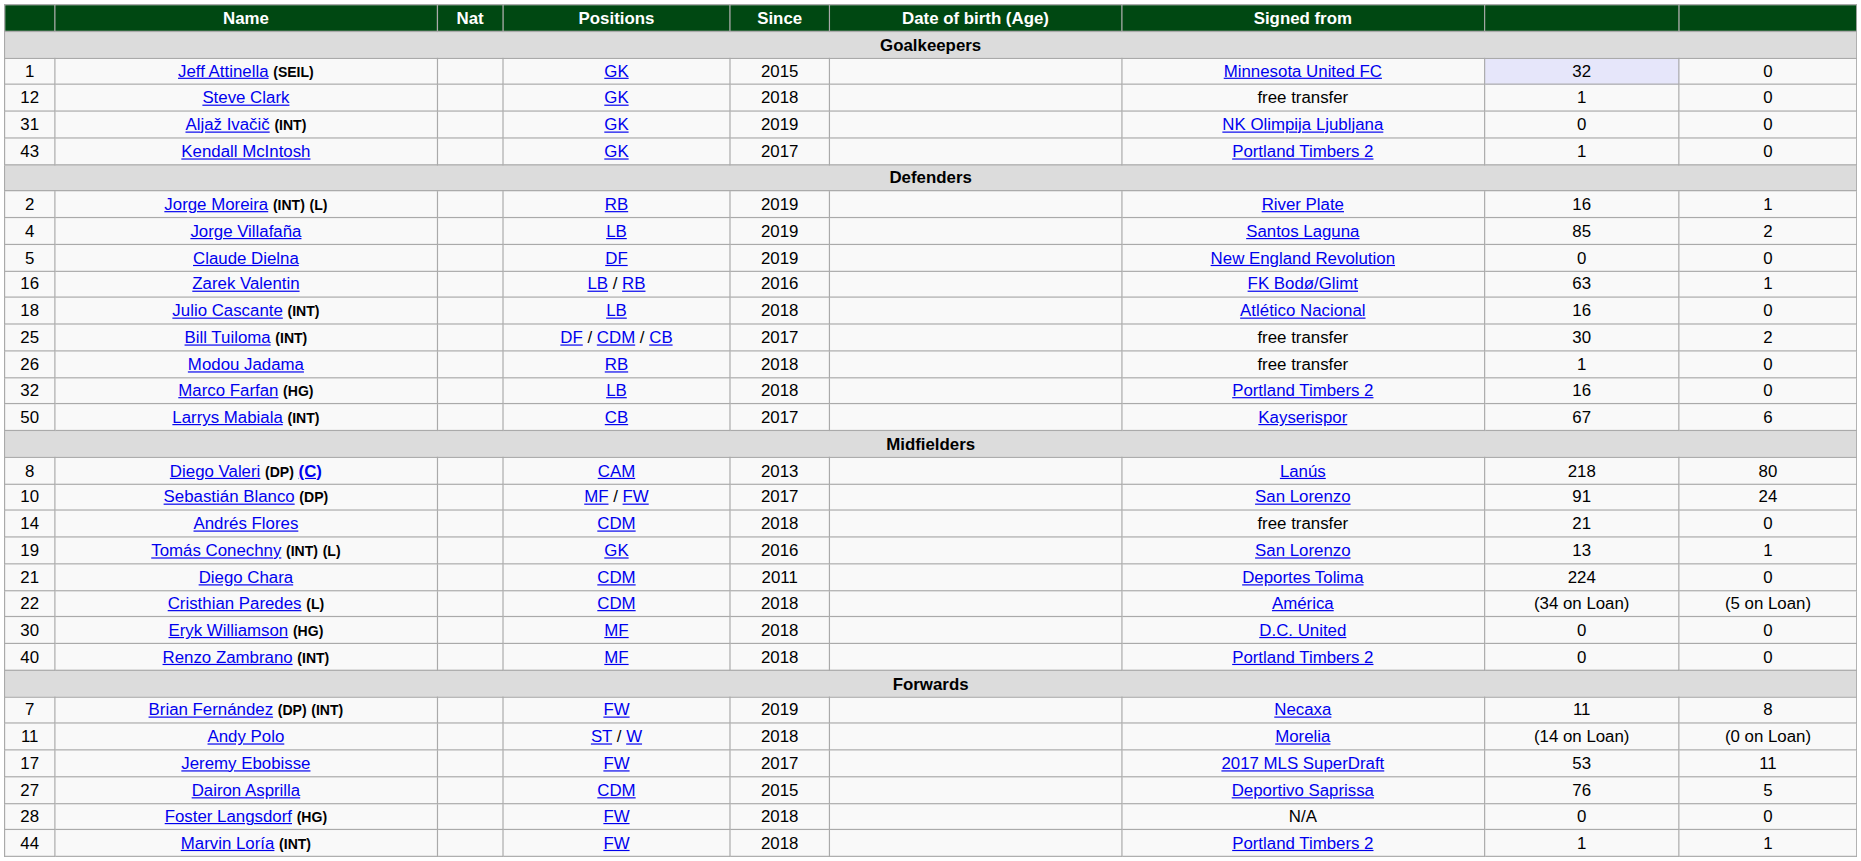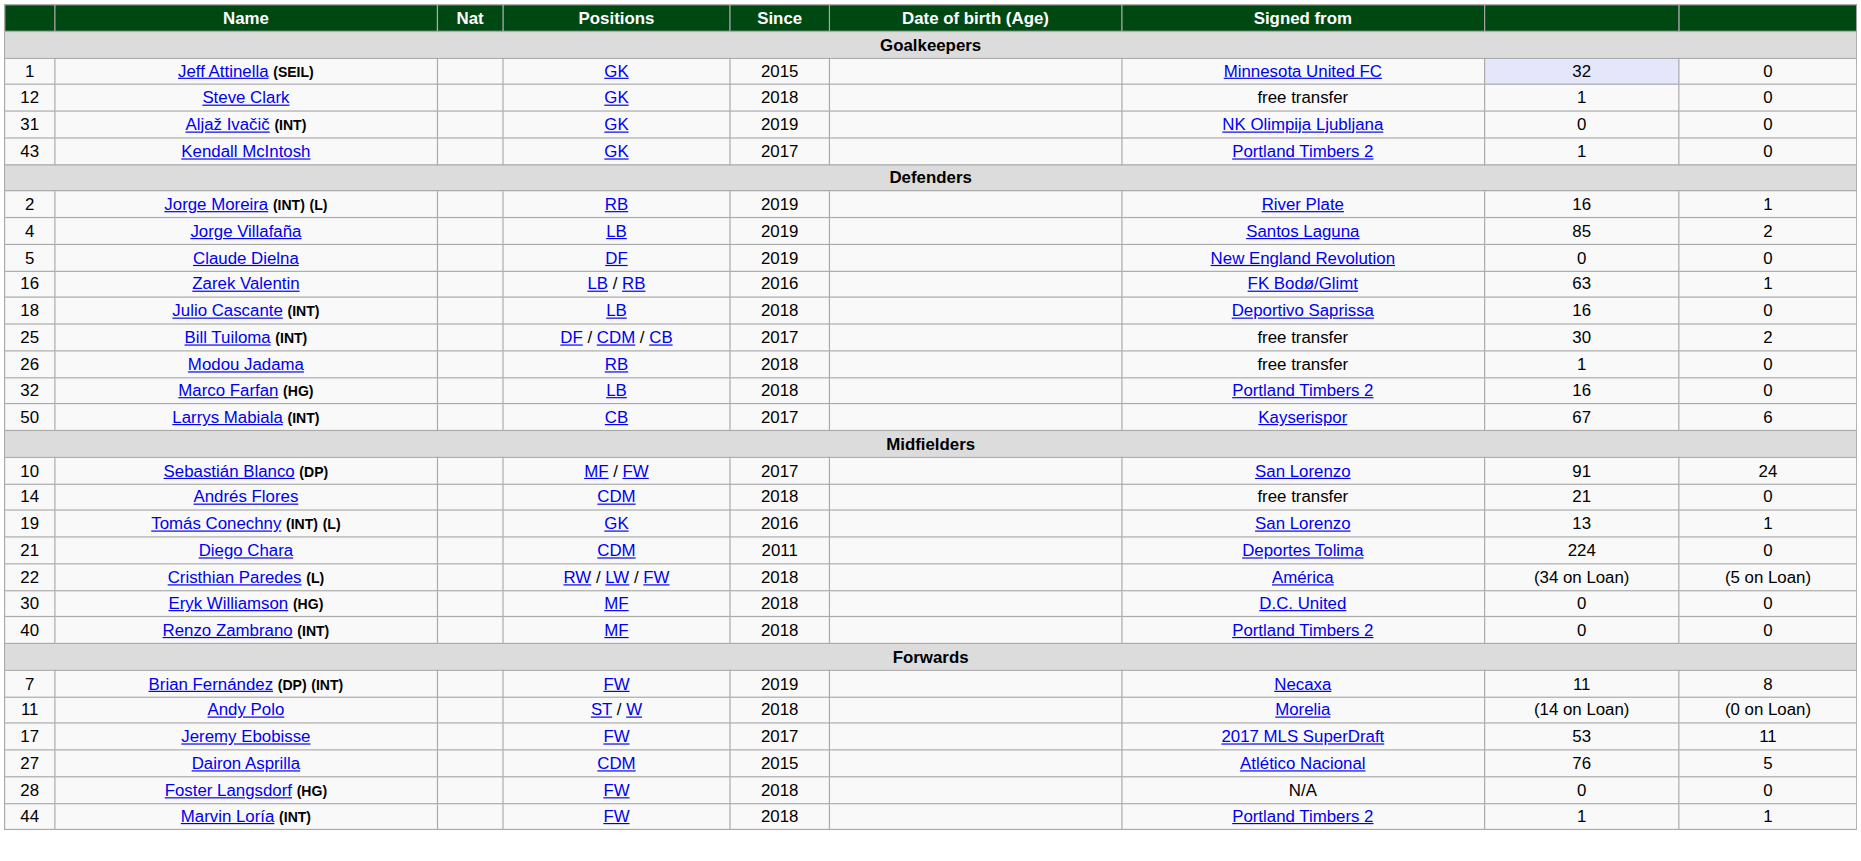 <table class="wikitable" style="text-align:center; font-size:90%; width:100%;">
 <tr>
 <th style="background:#004812; color:white; text-align:center;"></th>
 <th style="background:#004812; color:white; text-align:center;">Name</th>
 <th style="background:#004812; color:white; text-align:center;">Nat</th>
 <th style="background:#004812; color:white; text-align:center;">Positions</th>
 <th style="background:#004812; color:white; text-align:center;">Since</th>
 <th style="background:#004812; color:white; text-align:center;">Date of birth (Age)</th>
 <th style="background:#004812; color:white; text-align:center;">Signed from</th>
 <th style="background:#004812; color:white; text-align:center;"></th>
 <th style="background:#004812; color:white; text-align:center;"></th>
 </tr>
 <tr>
 <th colspan="9" style="background:#dcdcdc; text-align:center;">Goalkeepers</th>
 </tr>
 <tr>
 <td>1</td>
 <td><a href='#'>Jeff Attinella</a> <small><strong>(SEIL)</strong></small></td>
 <td></td>
 <td><a href='#'>GK</a></td>
 <td>2015</td>
 <td></td>
 <td> <a href='#'>Minnesota United FC</a></td>
 <td style="background: lavender;">32</td>
 <td>0</td>
 </tr>
 <tr>
 <td>12</td>
 <td><a href='#'>Steve Clark</a></td>
 <td></td>
 <td><a href='#'>GK</a></td>
 <td>2018</td>
 <td></td>
 <td>free transfer</td>
 <td>1</td>
 <td>0</td>
 </tr>
 <tr>
 <td>31</td>
 <td><a href='#'>Aljaž Ivačič</a> <small><strong>(INT)</strong></small></td>
 <td></td>
 <td><a href='#'>GK</a></td>
 <td>2019</td>
 <td></td>
 <td> <a href='#'>NK Olimpija Ljubljana</a></td>
 <td>0</td>
 <td>0</td>
 </tr>
 <tr>
 <td>43</td>
 <td><a href='#'>Kendall McIntosh</a></td>
 <td></td>
 <td><a href='#'>GK</a></td>
 <td>2017</td>
 <td></td>
 <td> <a href='#'>Portland Timbers 2</a></td>
 <td>1</td>
 <td>0</td>
 </tr>
 <tr>
 <th colspan="9" style="background:#dcdcdc; text-align:center;">Defenders</th>
 </tr>
 <tr>
 <td>2</td>
 <td><a href='#'>Jorge Moreira</a> <small><strong>(INT)</strong></small> <small><strong>(L)</strong></small></td>
 <td></td>
 <td><a href='#'>RB</a></td>
 <td>2019</td>
 <td></td>
 <td> <a href='#'>River Plate</a></td>
 <td>16</td>
 <td>1</td>
 </tr>
 <tr>
 <td>4</td>
 <td><a href='#'>Jorge Villafaña</a></td>
 <td></td>
 <td><a href='#'>LB</a></td>
 <td>2019</td>
 <td></td>
 <td> <a href='#'>Santos Laguna</a></td>
 <td>85</td>
 <td>2</td>
 </tr>
 <tr>
 <td>5</td>
 <td><a href='#'>Claude Dielna</a></td>
 <td></td>
 <td><a href='#'>DF</a></td>
 <td>2019</td>
 <td></td>
 <td> <a href='#'>New England Revolution</a></td>
 <td>0</td>
 <td>0</td>
 </tr>
 <tr>
 <td>16</td>
 <td><a href='#'>Zarek Valentin</a></td>
 <td></td>
 <td><a href='#'>LB</a> / <a href='#'>RB</a></td>
 <td>2016</td>
 <td></td>
 <td> <a href='#'>FK Bodø/Glimt</a></td>
 <td>63</td>
 <td>1</td>
 </tr>
 <tr>
 <td>18</td>
 <td><a href='#'>Julio Cascante</a> <small><strong>(INT)</strong></small></td>
 <td></td>
 <td><a href='#'>LB</a></td>
 <td>2018</td>
 <td></td>
-<td> <a href='#'>Atlético Nacional</a></td>
+<td> <a href='#'>Deportivo Saprissa</a></td>
 <td>16</td>
 <td>0</td>
 </tr>
 <tr>
 <td>25</td>
 <td><a href='#'>Bill Tuiloma</a> <small><strong>(INT)</strong></small></td>
 <td></td>
 <td><a href='#'>DF</a> / <a href='#'>CDM</a> / <a href='#'>CB</a></td>
 <td>2017</td>
 <td></td>
 <td>free transfer</td>
 <td>30</td>
 <td>2</td>
 </tr>
 <tr>
 <td>26</td>
 <td><a href='#'>Modou Jadama</a></td>
 <td></td>
 <td><a href='#'>RB</a></td>
 <td>2018</td>
 <td></td>
 <td>free transfer</td>
 <td>1</td>
 <td>0</td>
 </tr>
 <tr>
 <td>32</td>
 <td><a href='#'>Marco Farfan</a> <small><strong>(HG)</strong></small></td>
 <td></td>
 <td><a href='#'>LB</a></td>
 <td>2018</td>
 <td></td>
 <td> <a href='#'>Portland Timbers 2</a></td>
 <td>16</td>
 <td>0</td>
 </tr>
 <tr>
 <td>50</td>
 <td><a href='#'>Larrys Mabiala</a> <small><strong>(INT)</strong></small></td>
 <td></td>
 <td><a href='#'>CB</a></td>
 <td>2017</td>
 <td></td>
 <td> <a href='#'>Kayserispor</a></td>
 <td>67</td>
 <td>6</td>
 </tr>
 <tr>
 <th colspan="9" style="background:#dcdcdc; text-align:center;">Midfielders</th>
 </tr>
 <tr>
-<td>8</td>
-<td><a href='#'>Diego Valeri</a> <small><strong>(DP)</strong></small> <strong><a href='#'>(C)</a></strong></td>
-<td></td>
-<td><a href='#'>CAM</a></td>
-<td>2013</td>
-<td></td>
-<td> <a href='#'>Lanús</a></td>
-<td>218</td>
-<td>80</td>
-</tr>
-<tr>
 <td>10</td>
 <td><a href='#'>Sebastián Blanco</a> <small><strong>(DP)</strong></small></td>
 <td></td>
 <td><a href='#'>MF</a> / <a href='#'>FW</a></td>
 <td>2017</td>
 <td></td>
 <td> <a href='#'>San Lorenzo</a></td>
 <td>91</td>
 <td>24</td>
 </tr>
 <tr>
 <td>14</td>
 <td><a href='#'>Andrés Flores</a></td>
 <td></td>
 <td><a href='#'>CDM</a></td>
 <td>2018</td>
 <td></td>
 <td>free transfer</td>
 <td>21</td>
 <td>0</td>
 </tr>
 <tr>
 <td>19</td>
 <td><a href='#'>Tomás Conechny</a> <small><strong>(INT)</strong></small> <small><strong>(L)</strong></small></td>
 <td></td>
 <td><a href='#'>GK</a></td>
 <td>2016</td>
 <td></td>
 <td> <a href='#'>San Lorenzo</a></td>
 <td>13</td>
 <td>1</td>
 </tr>
 <tr>
 <td>21</td>
 <td><a href='#'>Diego Chara</a></td>
 <td></td>
 <td><a href='#'>CDM</a></td>
 <td>2011</td>
 <td></td>
 <td> <a href='#'>Deportes Tolima</a></td>
 <td>224</td>
 <td>0</td>
 </tr>
 <tr>
 <td>22</td>
 <td><a href='#'>Cristhian Paredes</a> <small><strong>(L)</strong></small></td>
 <td></td>
-<td><a href='#'>CDM</a></td>
+<td><a href='#'>RW</a> / <a href='#'>LW</a> / <a href='#'>FW</a></td>
 <td>2018</td>
 <td></td>
 <td> <a href='#'>América</a></td>
 <td>(34 on Loan)</td>
 <td>(5 on Loan)</td>
 </tr>
 <tr>
 <td>30</td>
 <td><a href='#'>Eryk Williamson</a> <small><strong>(HG)</strong></small></td>
 <td></td>
 <td><a href='#'>MF</a></td>
 <td>2018</td>
 <td></td>
 <td> <a href='#'>D.C. United</a></td>
 <td>0</td>
 <td>0</td>
 </tr>
 <tr>
 <td>40</td>
 <td><a href='#'>Renzo Zambrano</a> <small><strong>(INT)</strong></small></td>
 <td></td>
 <td><a href='#'>MF</a></td>
 <td>2018</td>
 <td></td>
 <td> <a href='#'>Portland Timbers 2</a></td>
 <td>0</td>
 <td>0</td>
 </tr>
 <tr>
 <th colspan="9" style="background:#dcdcdc; text-align:center;">Forwards</th>
 </tr>
 <tr>
 <td>7</td>
 <td><a href='#'>Brian Fernández</a> <small><strong>(DP)</strong></small> <small><strong>(INT)</strong></small></td>
 <td></td>
 <td><a href='#'>FW</a></td>
 <td>2019</td>
 <td></td>
 <td> <a href='#'>Necaxa</a></td>
 <td>11</td>
 <td>8</td>
 </tr>
 <tr>
 <td>11</td>
 <td><a href='#'>Andy Polo</a></td>
 <td></td>
 <td><a href='#'>ST</a> / <a href='#'>W</a></td>
 <td>2018</td>
 <td></td>
 <td> <a href='#'>Morelia</a></td>
 <td>(14 on Loan)</td>
 <td>(0 on Loan)</td>
 </tr>
 <tr>
 <td>17</td>
 <td><a href='#'>Jeremy Ebobisse</a></td>
 <td></td>
 <td><a href='#'>FW</a></td>
 <td>2017</td>
 <td></td>
 <td> <a href='#'>2017 MLS SuperDraft</a></td>
 <td>53</td>
 <td>11</td>
 </tr>
 <tr>
 <td>27</td>
 <td><a href='#'>Dairon Asprilla</a></td>
 <td></td>
 <td><a href='#'>CDM</a></td>
 <td>2015</td>
 <td></td>
-<td> <a href='#'>Deportivo Saprissa</a></td>
+<td> <a href='#'>Atlético Nacional</a></td>
 <td>76</td>
 <td>5</td>
 </tr>
 <tr>
 <td>28</td>
 <td><a href='#'>Foster Langsdorf</a> <small><strong>(HG)</strong></small></td>
 <td></td>
 <td><a href='#'>FW</a></td>
 <td>2018</td>
 <td></td>
 <td>N/A</td>
 <td>0</td>
 <td>0</td>
 </tr>
 <tr>
 <td>44</td>
 <td><a href='#'>Marvin Loría</a> <small><strong>(INT)</strong></small></td>
 <td></td>
 <td><a href='#'>FW</a></td>
 <td>2018</td>
 <td></td>
 <td> <a href='#'>Portland Timbers 2</a></td>
 <td>1</td>
 <td>1</td>
 </tr>
 </table>
